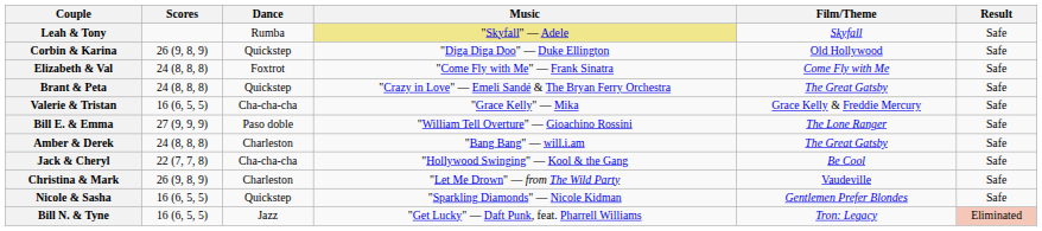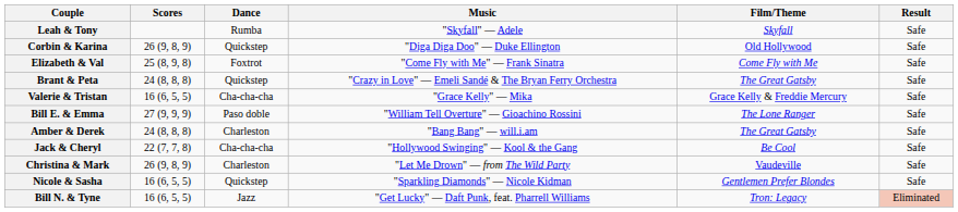 <table class="wikitable sortable" style="text-align:center; width:90%">
 <tr>
 <th scope="col">Couple</th>
 <th scope="col">Scores</th>
 <th scope="col" class="unsortable">Dance</th>
 <th scope="col" class="unsortable">Music</th>
 <th scope="col" class="unsortable">Film/Theme</th>
 <th scope="col" class="unsortable">Result</th>
 </tr>
 <tr>
 <th scope="row">Leah & Tony</th>
 <td></td>
 <td>Rumba</td>
-<td style="background: khaki;">"<a href='#'>Skyfall</a>" — <a href='#'>Adele</a></td>
+<td>"<a href='#'>Skyfall</a>" — <a href='#'>Adele</a></td>
 <td><em><a href='#'>Skyfall</a></em></td>
 <td>Safe</td>
 </tr>
 <tr>
 <th scope="row">Corbin & Karina</th>
 <td>26 (9, 8, 9)</td>
 <td>Quickstep</td>
 <td>"<a href='#'>Diga Diga Doo</a>" — <a href='#'>Duke Ellington</a></td>
 <td><a href='#'>Old Hollywood</a></td>
 <td>Safe</td>
 </tr>
 <tr>
 <th scope="row">Elizabeth & Val</th>
-<td>24 (8, 8, 8)</td>
+<td>25 (8, 9, 8)</td>
 <td>Foxtrot</td>
 <td>"<a href='#'>Come Fly with Me</a>" — <a href='#'>Frank Sinatra</a></td>
 <td><em><a href='#'>Come Fly with Me</a></em></td>
 <td>Safe</td>
 </tr>
 <tr>
 <th scope="row">Brant & Peta</th>
 <td>24 (8, 8, 8)</td>
 <td>Quickstep</td>
 <td>"<a href='#'>Crazy in Love</a>" — <a href='#'>Emeli Sandé</a> & <a href='#'>The Bryan Ferry Orchestra</a></td>
 <td><em><a href='#'>The Great Gatsby</a></em></td>
 <td>Safe</td>
 </tr>
 <tr>
 <th scope="row">Valerie & Tristan</th>
 <td>16 (6, 5, 5)</td>
 <td>Cha-cha-cha</td>
 <td>"<a href='#'>Grace Kelly</a>" — <a href='#'>Mika</a></td>
 <td><a href='#'>Grace Kelly</a> & <a href='#'>Freddie Mercury</a></td>
 <td>Safe</td>
 </tr>
 <tr>
 <th scope="row">Bill E. & Emma</th>
 <td>27 (9, 9, 9)</td>
 <td>Paso doble</td>
 <td>"<a href='#'>William Tell Overture</a>" — <a href='#'>Gioachino Rossini</a></td>
 <td><em><a href='#'>The Lone Ranger</a></em></td>
 <td>Safe</td>
 </tr>
 <tr>
 <th scope="row">Amber & Derek</th>
 <td>24 (8, 8, 8)</td>
 <td>Charleston</td>
 <td>"<a href='#'>Bang Bang</a>" — <a href='#'>will.i.am</a></td>
 <td><em><a href='#'>The Great Gatsby</a></em></td>
 <td>Safe</td>
 </tr>
 <tr>
 <th scope="row">Jack & Cheryl</th>
 <td>22 (7, 7, 8)</td>
 <td>Cha-cha-cha</td>
 <td>"<a href='#'>Hollywood Swinging</a>" — <a href='#'>Kool & the Gang</a></td>
 <td><em><a href='#'>Be Cool</a></em></td>
 <td>Safe</td>
 </tr>
 <tr>
 <th scope="row">Christina & Mark</th>
 <td>26 (9, 8, 9)</td>
 <td>Charleston</td>
 <td>"<a href='#'>Let Me Drown</a>" — <em>from <a href='#'>The Wild Party</a></em></td>
 <td><a href='#'>Vaudeville</a></td>
 <td>Safe</td>
 </tr>
 <tr>
 <th scope="row">Nicole & Sasha</th>
 <td>16 (6, 5, 5)</td>
 <td>Quickstep</td>
 <td>"<a href='#'>Sparkling Diamonds</a>" — <a href='#'>Nicole Kidman</a></td>
 <td><em><a href='#'>Gentlemen Prefer Blondes</a></em></td>
 <td>Safe</td>
 </tr>
 <tr>
 <th scope="row">Bill N. & Tyne</th>
 <td>16 (6, 5, 5)</td>
 <td>Jazz</td>
 <td>"<a href='#'>Get Lucky</a>" — <a href='#'>Daft Punk</a>, feat. <a href='#'>Pharrell Williams</a></td>
 <td><em><a href='#'>Tron: Legacy</a></em></td>
 <td bgcolor=f4c7b8>Eliminated</td>
 </tr>
 </table>
